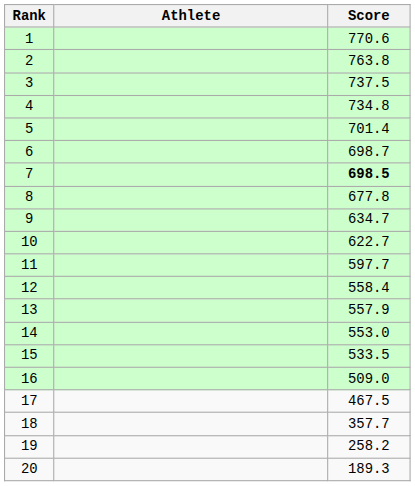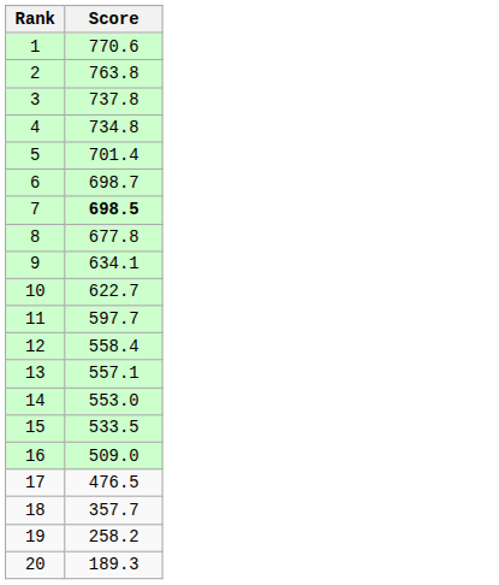 <table class="wikitable" style="text-align:center">
 <tr>
 <th width=40>Rank</th>
-<th width=250>Athlete</th>
 <th width=70>Score</th>
 </tr>
 <tr bgcolor="#ccffcc">
 <td>1</td>
-<td align=left></td>
 <td>770.6</td>
 </tr>
 <tr bgcolor="#ccffcc">
 <td>2</td>
-<td align=left></td>
 <td>763.8</td>
 </tr>
 <tr bgcolor="#ccffcc">
 <td>3</td>
-<td align=left></td>
-<td>737.5</td>
+<td>737.8</td>
 </tr>
 <tr bgcolor="#ccffcc">
 <td>4</td>
-<td align=left></td>
 <td>734.8</td>
 </tr>
 <tr bgcolor="#ccffcc">
 <td>5</td>
-<td align=left></td>
 <td>701.4</td>
 </tr>
 <tr bgcolor="#ccffcc">
 <td>6</td>
-<td align=left></td>
 <td>698.7</td>
 </tr>
 <tr bgcolor="#ccffcc">
 <td>7</td>
-<td align=left></td>
 <td><strong>698.5</strong></td>
 </tr>
 <tr bgcolor="#ccffcc">
 <td>8</td>
-<td align=left></td>
 <td>677.8</td>
 </tr>
 <tr bgcolor="#ccffcc">
 <td>9</td>
-<td align=left></td>
-<td>634.7</td>
+<td>634.1</td>
 </tr>
 <tr bgcolor="#ccffcc">
 <td>10</td>
-<td align=left></td>
 <td>622.7</td>
 </tr>
 <tr bgcolor="#ccffcc">
 <td>11</td>
-<td align=left></td>
 <td>597.7</td>
 </tr>
 <tr bgcolor="#ccffcc">
 <td>12</td>
-<td align=left></td>
 <td>558.4</td>
 </tr>
 <tr bgcolor="#ccffcc">
 <td>13</td>
-<td align=left></td>
-<td>557.9</td>
+<td>557.1</td>
 </tr>
 <tr bgcolor="#ccffcc">
 <td>14</td>
-<td align=left></td>
 <td>553.0</td>
 </tr>
 <tr bgcolor="#ccffcc">
 <td>15</td>
-<td align=left></td>
 <td>533.5</td>
 </tr>
 <tr bgcolor="#ccffcc">
 <td>16</td>
-<td align=left></td>
 <td>509.0</td>
 </tr>
 <tr>
 <td>17</td>
-<td align=left></td>
-<td>467.5</td>
+<td>476.5</td>
 </tr>
 <tr>
 <td>18</td>
-<td align=left></td>
 <td>357.7</td>
 </tr>
 <tr>
 <td>19</td>
-<td align=left></td>
 <td>258.2</td>
 </tr>
 <tr>
 <td>20</td>
-<td align=left></td>
 <td>189.3</td>
 </tr>
 </table>
